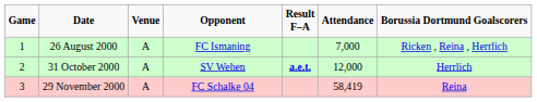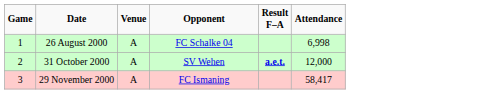 <table border="2" cellpadding="4" cellspacing="0" style="text-align:center; background: #f9f9f9; border: 1px #aaa solid; border-collapse: collapse; font-size: smaller;">
 <tr>
 <th>Game</th>
 <th>Date</th>
 <th>Venue</th>
 <th width="140px">Opponent</th>
 <th>Result<br>F–A</th>
 <th>Attendance</th>
-<th>Borussia Dortmund Goalscorers</th>
 </tr>
 <tr bgcolor="#CCFFCC">
 <td>1</td>
 <td>26 August 2000</td>
 <td>A</td>
-<td><a href='#'>FC Ismaning</a></td>
+<td><a href='#'>FC Schalke 04</a></td>
 <td></td>
-<td>7,000</td>
-<td><a href='#'>Ricken</a> , <a href='#'>Reina</a> , <a href='#'>Herrlich</a> </td>
+<td>6,998</td>
 </tr>
 <tr bgcolor="#CCFFCC">
 <td>2</td>
 <td>31 October 2000</td>
 <td>A</td>
 <td><a href='#'>SV Wehen</a></td>
 <td><strong> <a href='#'>a.e.t.</a></strong></td>
 <td>12,000</td>
-<td><a href='#'>Herrlich</a> </td>
 </tr>
 <tr bgcolor="#FFCCCC">
 <td>3</td>
 <td>29 November 2000</td>
 <td>A</td>
-<td><a href='#'>FC Schalke 04</a></td>
+<td><a href='#'>FC Ismaning</a></td>
 <td></td>
-<td>58,419</td>
-<td><a href='#'>Reina</a> </td>
+<td>58,417</td>
 </tr>
 </table>
